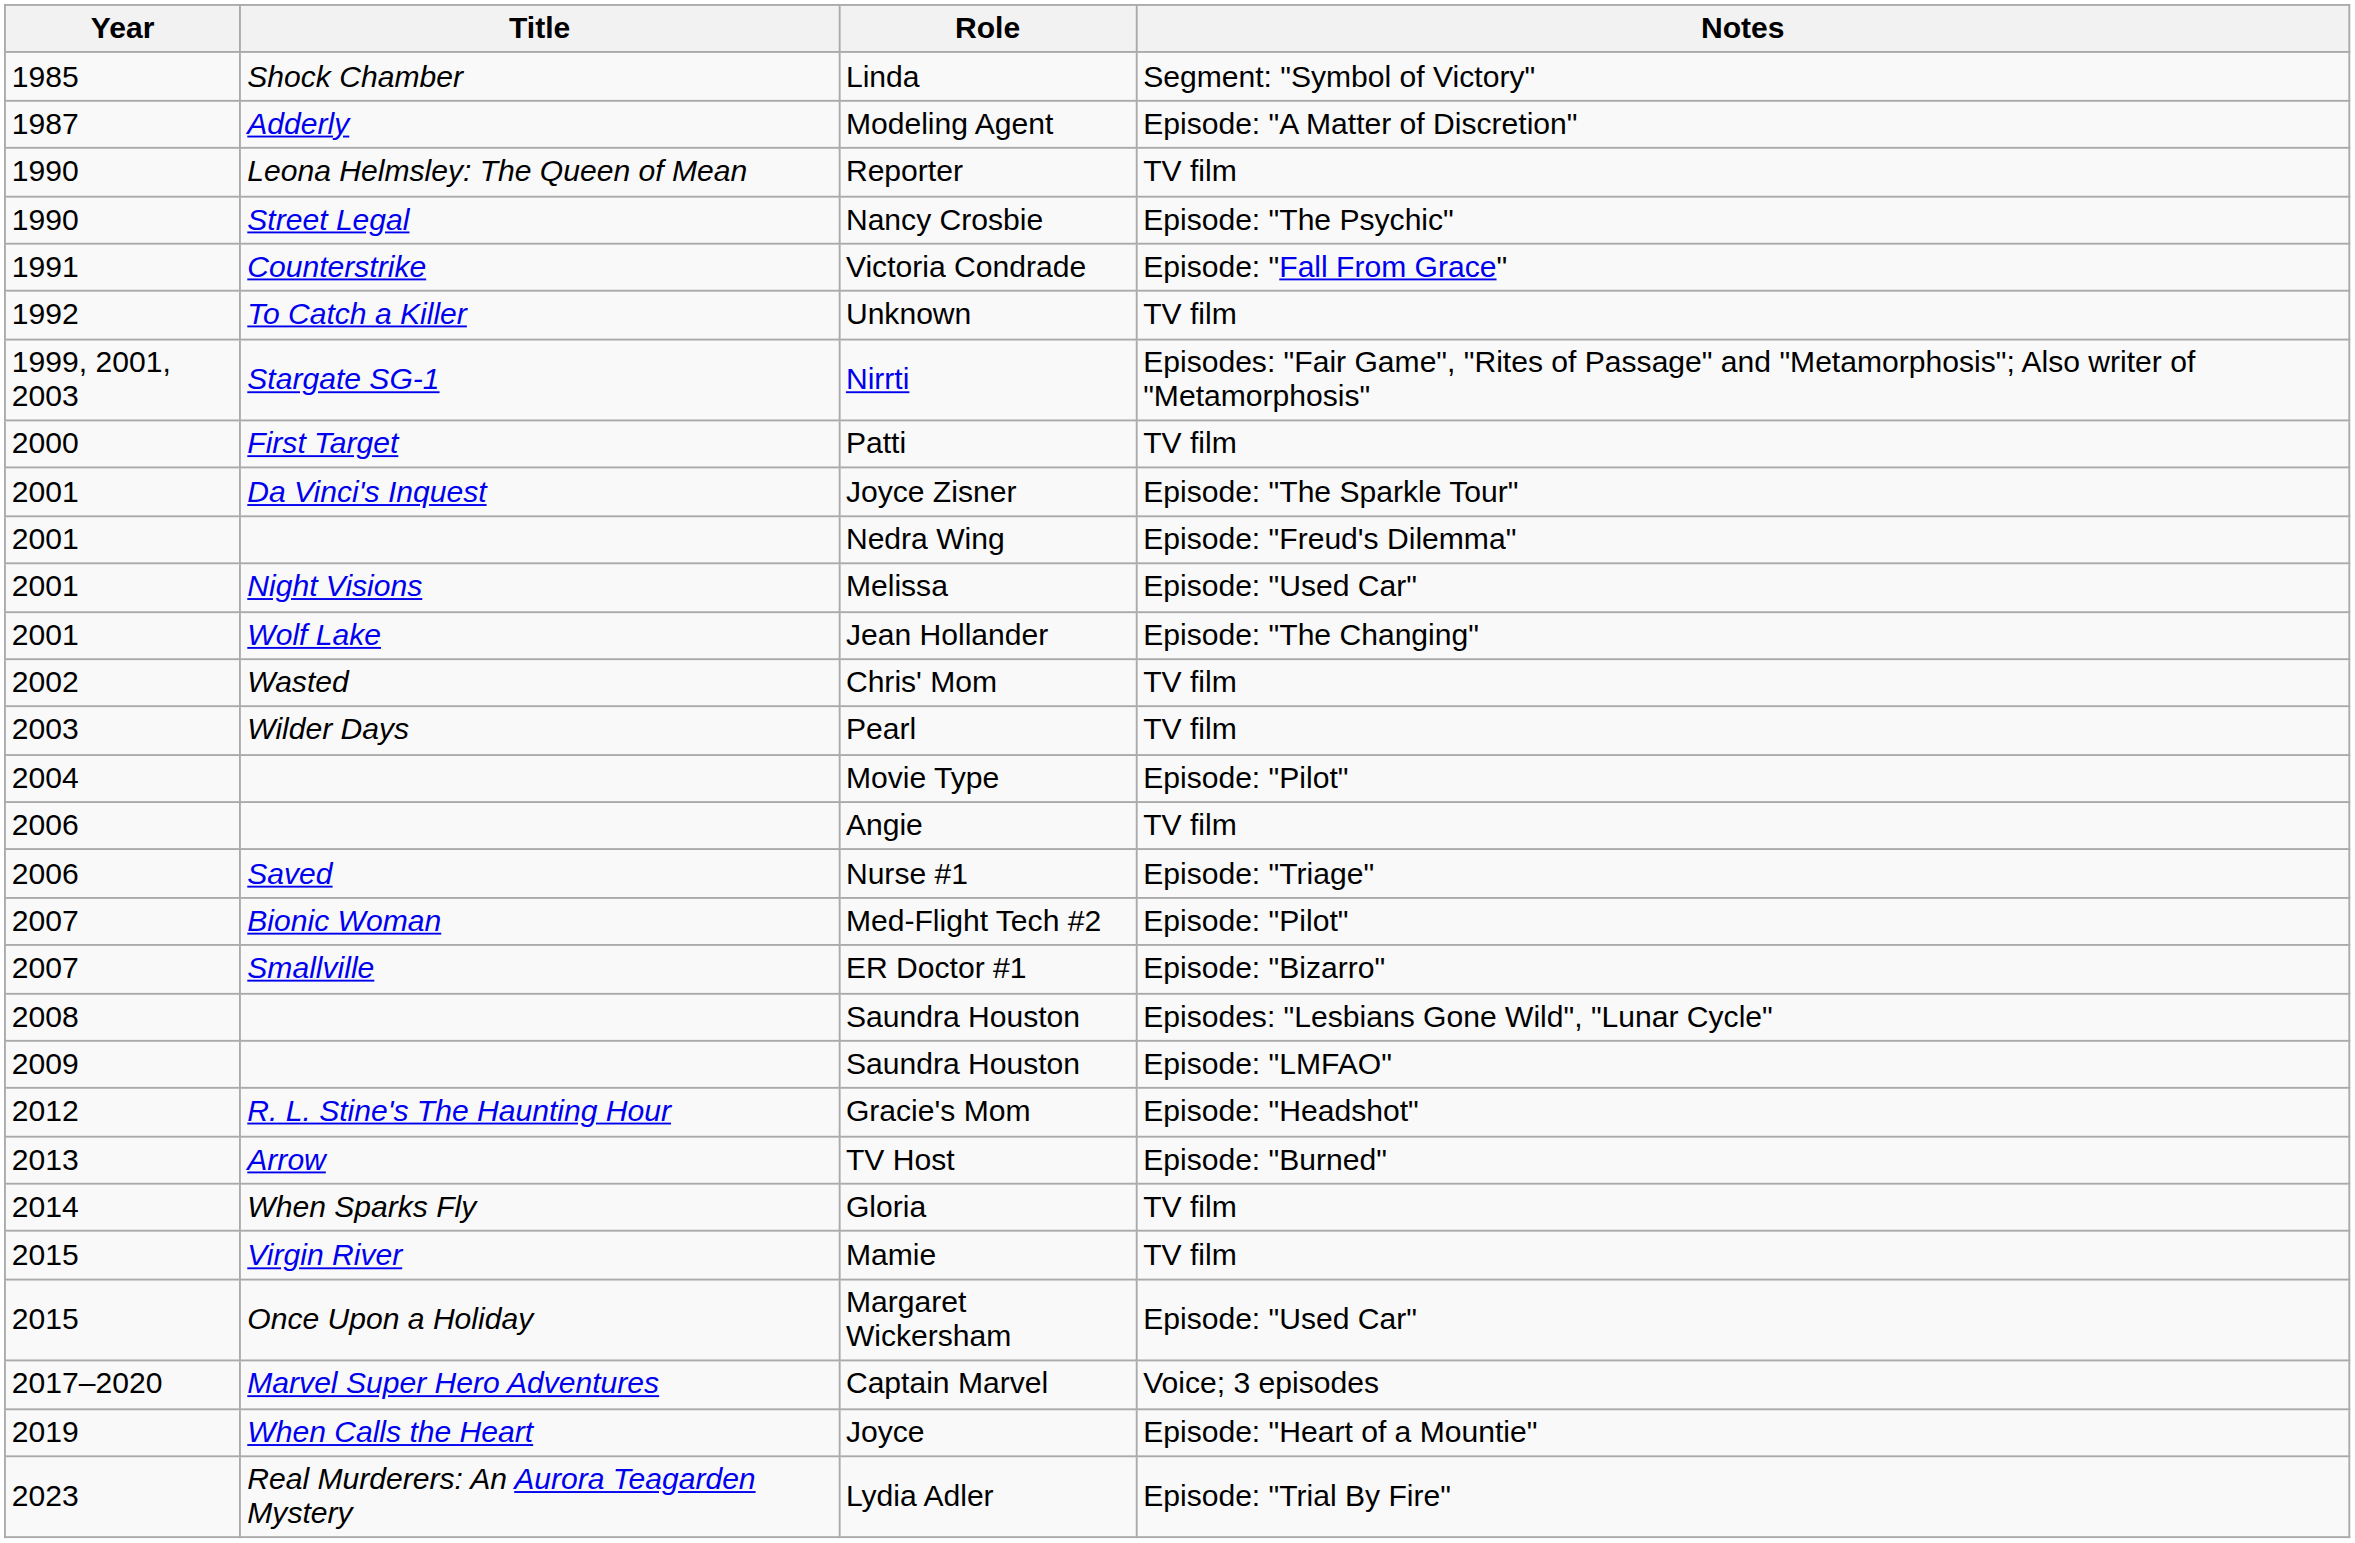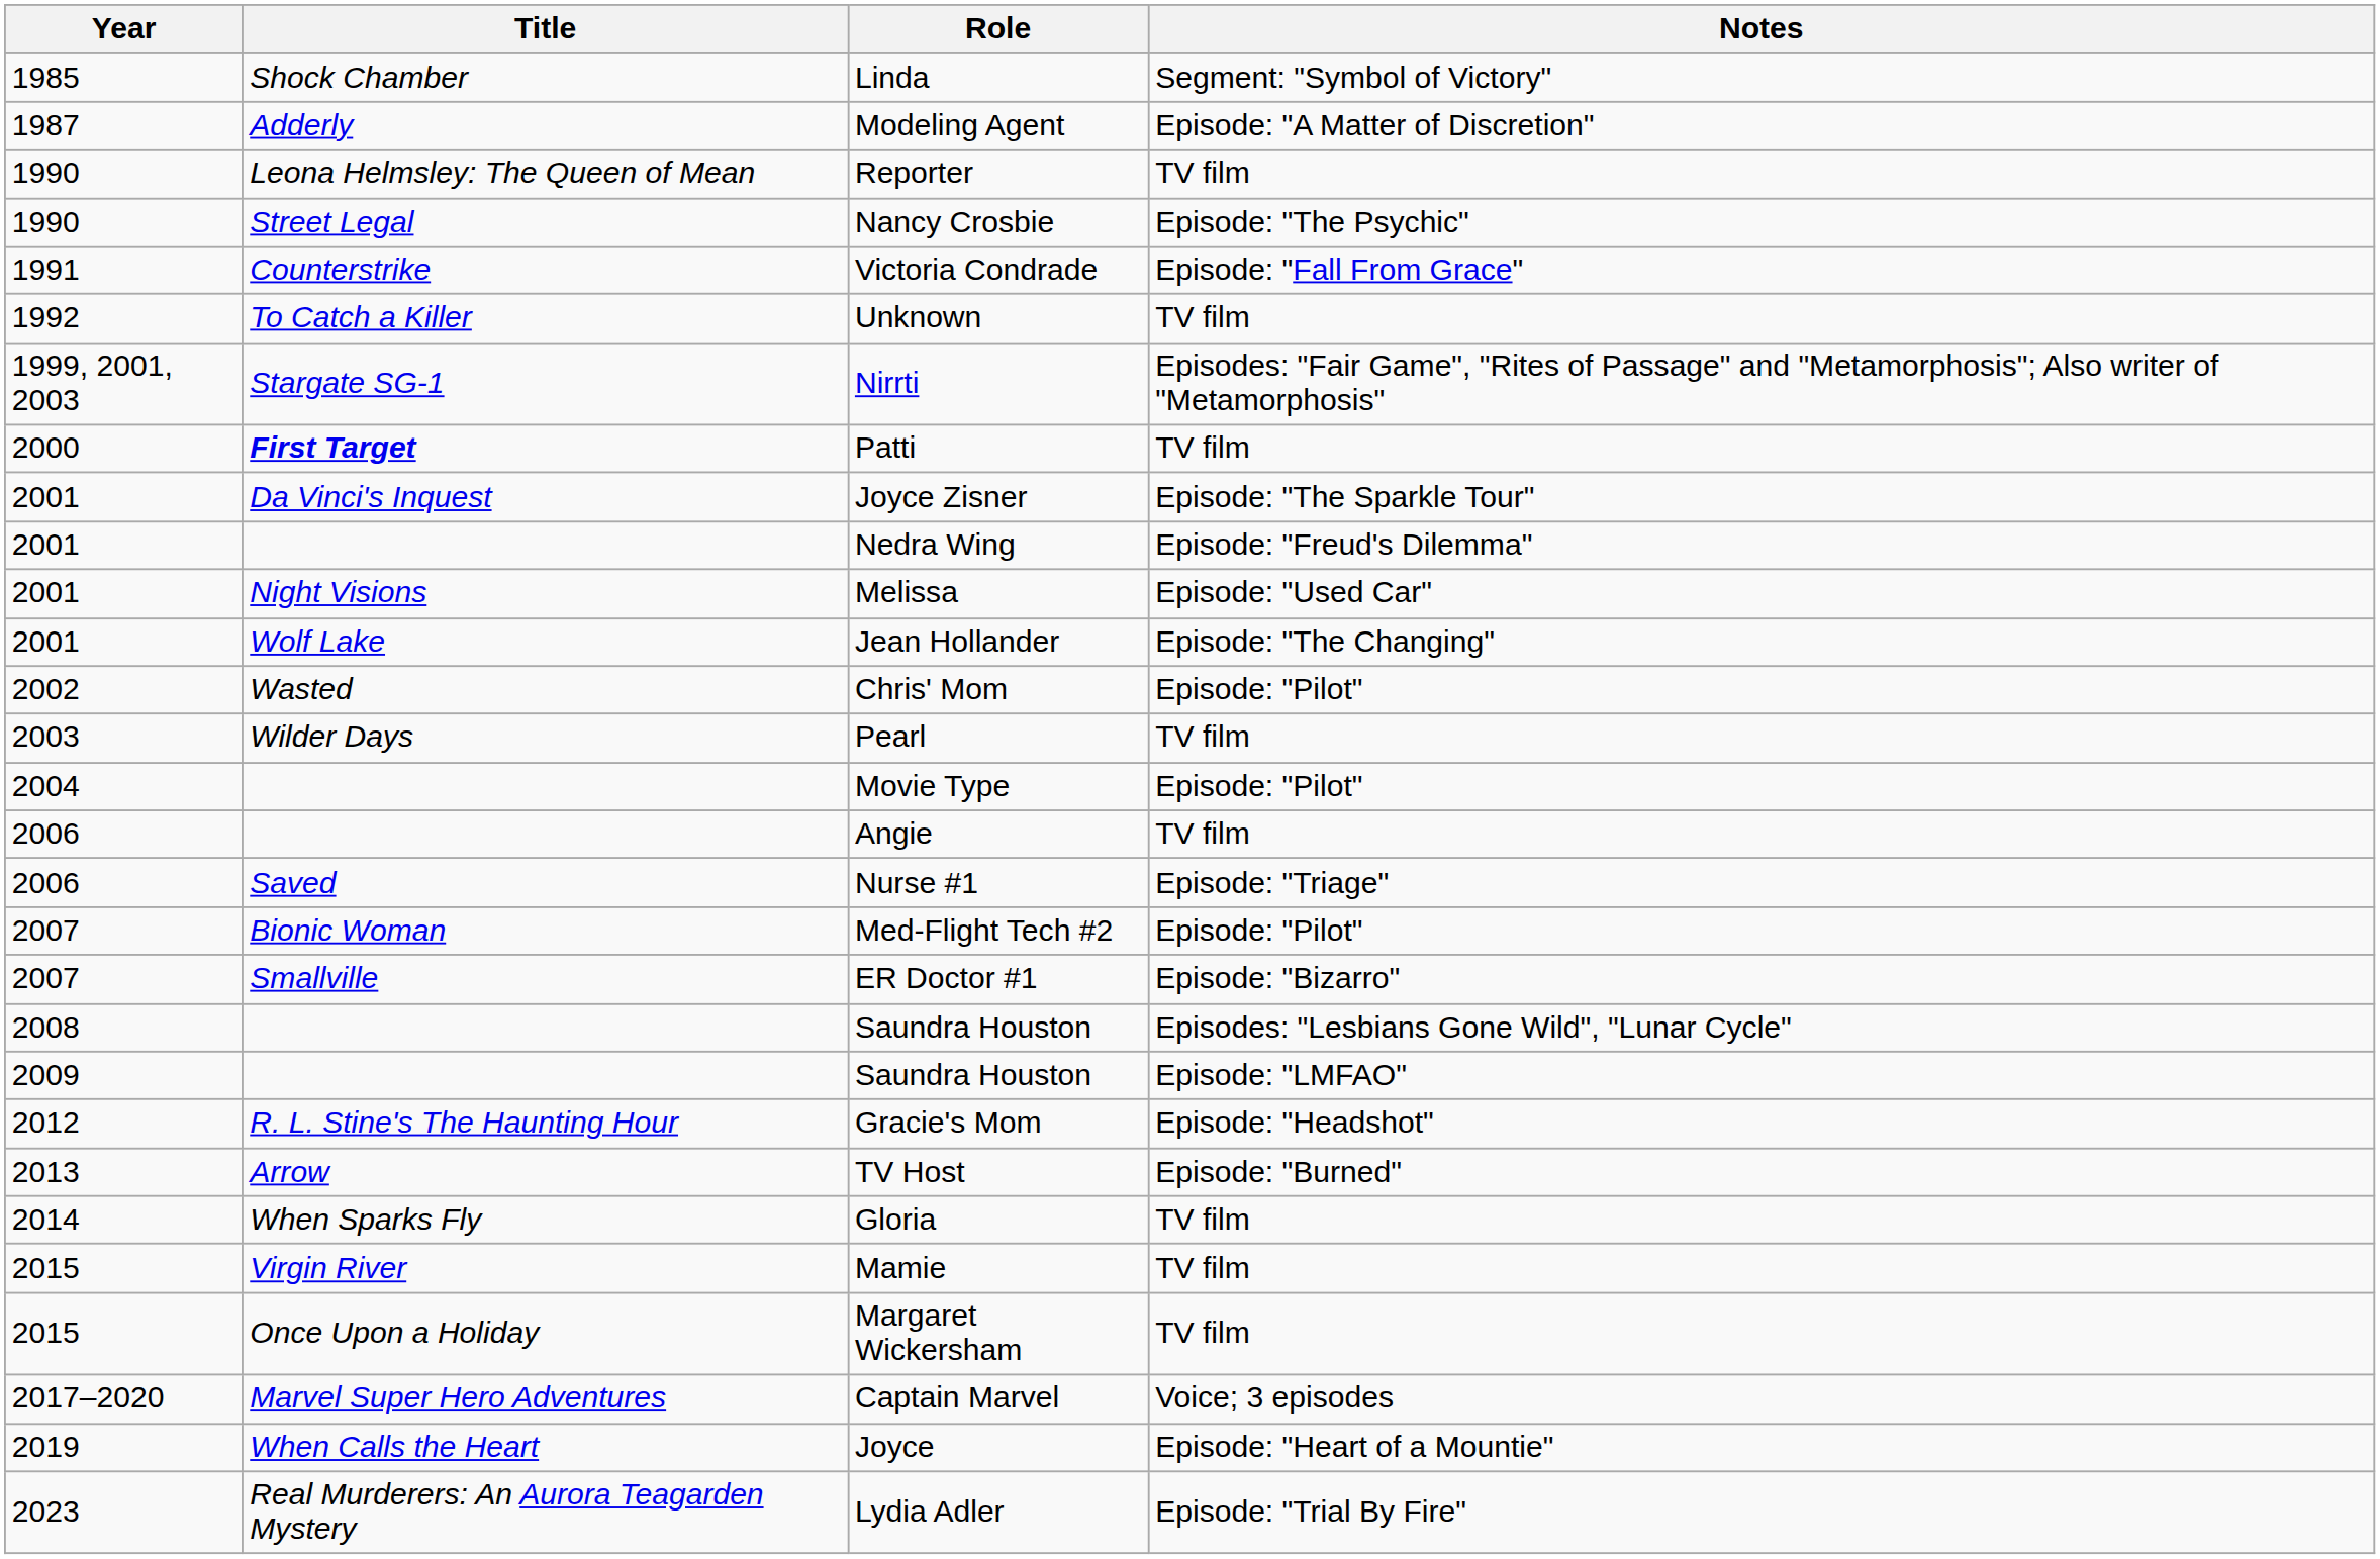 <table class="wikitable sortable">
 <tr>
 <th>Year</th>
 <th>Title</th>
 <th>Role</th>
 <th class="unsortable">Notes</th>
 </tr>
 <tr>
 <td>1985</td>
 <td><em>Shock Chamber</em></td>
 <td>Linda</td>
 <td>Segment: "Symbol of Victory"</td>
 </tr>
 <tr>
 <td>1987</td>
 <td><em><a href='#'>Adderly</a></em></td>
 <td>Modeling Agent</td>
 <td>Episode: "A Matter of Discretion"</td>
 </tr>
 <tr>
 <td>1990</td>
 <td><em>Leona Helmsley: The Queen of Mean</em></td>
 <td>Reporter</td>
 <td>TV film</td>
 </tr>
 <tr>
 <td>1990</td>
 <td><em><a href='#'>Street Legal</a></em></td>
 <td>Nancy Crosbie</td>
 <td>Episode: "The Psychic"</td>
 </tr>
 <tr>
 <td>1991</td>
 <td><em><a href='#'>Counterstrike</a></em></td>
 <td>Victoria Condrade</td>
 <td>Episode: "<a href='#'>Fall From Grace</a>"</td>
 </tr>
 <tr>
 <td>1992</td>
 <td><em><a href='#'>To Catch a Killer</a></em></td>
 <td>Unknown</td>
 <td>TV film</td>
 </tr>
 <tr>
 <td>1999, 2001, 2003</td>
 <td><em><a href='#'>Stargate SG-1</a></em></td>
 <td><a href='#'>Nirrti</a></td>
 <td>Episodes: "Fair Game", "Rites of Passage" and "Metamorphosis"; Also writer of "Metamorphosis"</td>
 </tr>
 <tr>
 <td>2000</td>
-<td><em><a href='#'>First Target</a></em></td>
+<td><strong><em><a href='#'>First Target</a></em></strong></td>
 <td>Patti</td>
 <td>TV film</td>
 </tr>
 <tr>
 <td>2001</td>
 <td><em><a href='#'>Da Vinci's Inquest</a></em></td>
 <td>Joyce Zisner</td>
 <td>Episode: "The Sparkle Tour"</td>
 </tr>
 <tr>
 <td>2001</td>
 <td><em></em></td>
 <td>Nedra Wing</td>
 <td>Episode: "Freud's Dilemma"</td>
 </tr>
 <tr>
 <td>2001</td>
 <td><em><a href='#'>Night Visions</a></em></td>
 <td>Melissa</td>
 <td>Episode: "Used Car"</td>
 </tr>
 <tr>
 <td>2001</td>
 <td><em><a href='#'>Wolf Lake</a></em></td>
 <td>Jean Hollander</td>
 <td>Episode: "The Changing"</td>
 </tr>
 <tr>
 <td>2002</td>
 <td><em>Wasted</em></td>
 <td>Chris' Mom</td>
-<td>TV film</td>
+<td>Episode: "Pilot"</td>
 </tr>
 <tr>
 <td>2003</td>
 <td><em>Wilder Days</em></td>
 <td>Pearl</td>
 <td>TV film</td>
 </tr>
 <tr>
 <td>2004</td>
 <td><em></em></td>
 <td>Movie Type</td>
 <td>Episode: "Pilot"</td>
 </tr>
 <tr>
 <td>2006</td>
 <td><em></em></td>
 <td>Angie</td>
 <td>TV film</td>
 </tr>
 <tr>
 <td>2006</td>
 <td><em><a href='#'>Saved</a></em></td>
 <td>Nurse #1</td>
 <td>Episode: "Triage"</td>
 </tr>
 <tr>
 <td>2007</td>
 <td><em><a href='#'>Bionic Woman</a></em></td>
 <td>Med-Flight Tech #2</td>
 <td>Episode: "Pilot"</td>
 </tr>
 <tr>
 <td>2007</td>
 <td><em><a href='#'>Smallville</a></em></td>
 <td>ER Doctor #1</td>
 <td>Episode: "Bizarro"</td>
 </tr>
 <tr>
 <td>2008</td>
 <td><em></em></td>
 <td>Saundra Houston</td>
 <td>Episodes: "Lesbians Gone Wild", "Lunar Cycle"</td>
 </tr>
 <tr>
 <td>2009</td>
 <td><em></em></td>
 <td>Saundra Houston</td>
 <td>Episode: "LMFAO"</td>
 </tr>
 <tr>
 <td>2012</td>
 <td><em><a href='#'>R. L. Stine's The Haunting Hour</a></em></td>
 <td>Gracie's Mom</td>
 <td>Episode: "Headshot"</td>
 </tr>
 <tr>
 <td>2013</td>
 <td><em><a href='#'>Arrow</a></em></td>
 <td>TV Host</td>
 <td>Episode: "Burned"</td>
 </tr>
 <tr>
 <td>2014</td>
 <td><em>When Sparks Fly</em></td>
 <td>Gloria</td>
 <td>TV film</td>
 </tr>
 <tr>
 <td>2015</td>
 <td><em><a href='#'>Virgin River</a></em></td>
 <td>Mamie</td>
 <td>TV film</td>
 </tr>
 <tr>
 <td>2015</td>
 <td><em>Once Upon a Holiday</em></td>
 <td>Margaret Wickersham</td>
-<td>Episode: "Used Car"</td>
+<td>TV film</td>
 </tr>
 <tr>
 <td>2017–2020</td>
 <td><em><a href='#'>Marvel Super Hero Adventures</a></em></td>
 <td>Captain Marvel</td>
 <td>Voice; 3 episodes</td>
 </tr>
 <tr>
 <td>2019</td>
 <td><em><a href='#'>When Calls the Heart</a></em></td>
 <td>Joyce</td>
 <td>Episode: "Heart of a Mountie"</td>
 </tr>
 <tr>
 <td>2023</td>
 <td><em>Real Murderers: An <a href='#'>Aurora Teagarden</a> Mystery</em></td>
 <td>Lydia Adler</td>
 <td>Episode: "Trial By Fire"</td>
 </tr>
 </table>
